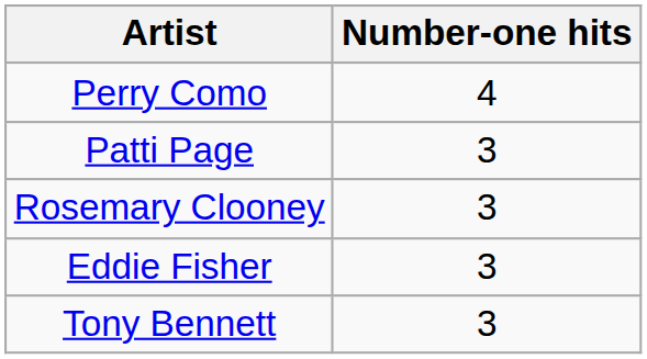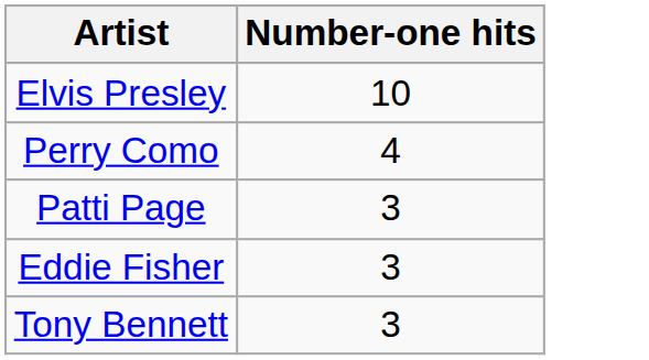 <table class="wikitable sortable" border="1" style="text-align: center;">
 <tr>
 <th>Artist</th>
 <th>Number-one hits</th>
+</tr>
+<tr>
+<td><a href='#'>Elvis Presley</a></td>
+<td>10</td>
 </tr>
 <tr>
 <td><a href='#'>Perry Como</a></td>
 <td>4</td>
 </tr>
 <tr>
 <td><a href='#'>Patti Page</a></td>
-<td>3</td>
-</tr>
-<tr>
-<td><a href='#'>Rosemary Clooney</a></td>
 <td>3</td>
 </tr>
 <tr>
 <td><a href='#'>Eddie Fisher</a></td>
 <td>3</td>
 </tr>
 <tr>
 <td><a href='#'>Tony Bennett</a></td>
 <td>3</td>
 </tr>
 </table>
